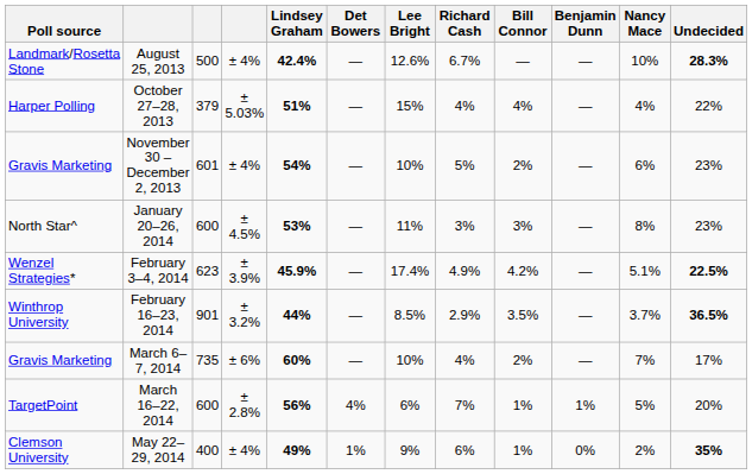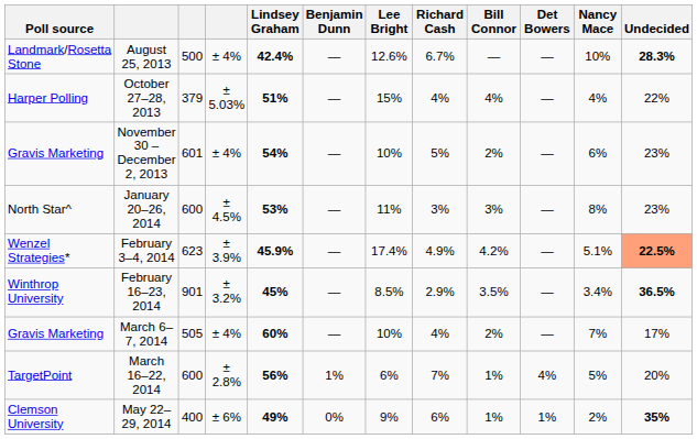 <table class="wikitable" style="text-align:center">
 <tr valign= bottom>
 <th>Poll source</th>
 <th></th>
 <th></th>
 <th></th>
 <th style="width:70px;">Lindsey<br>Graham</th>
-<th style="width:70px;">Det<br>Bowers</th>
+<th style="width:70px;">Benjamin<br>Dunn</th>
 <th style="width:70px;">Lee<br>Bright</th>
 <th style="width:70px;">Richard<br>Cash</th>
 <th style="width:70px;">Bill<br>Connor</th>
-<th style="width:70px;">Benjamin<br>Dunn</th>
+<th style="width:70px;">Det<br>Bowers</th>
 <th style="width:70px;">Nancy<br>Mace</th>
 <th>Undecided</th>
 </tr>
 <tr>
 <td align=left><a href='#'>Landmark</a>/<a href='#'>Rosetta Stone</a></td>
 <td>August 25, 2013</td>
 <td>500</td>
 <td>± 4%</td>
 <td><strong>42.4%</strong></td>
 <td>—</td>
 <td>12.6%</td>
 <td>6.7%</td>
 <td>—</td>
 <td>—</td>
 <td>10%</td>
 <td><strong>28.3%</strong></td>
 </tr>
 <tr>
 <td align=left><a href='#'>Harper Polling</a></td>
 <td>October 27–28, 2013</td>
 <td>379</td>
 <td>± 5.03%</td>
 <td><strong>51%</strong></td>
 <td>—</td>
 <td>15%</td>
 <td>4%</td>
 <td>4%</td>
 <td>—</td>
 <td>4%</td>
 <td>22%</td>
 </tr>
 <tr>
 <td align=left><a href='#'>Gravis Marketing</a></td>
 <td>November 30 – December 2, 2013</td>
 <td>601</td>
 <td>± 4%</td>
 <td><strong>54%</strong></td>
 <td>—</td>
 <td>10%</td>
 <td>5%</td>
 <td>2%</td>
 <td>—</td>
 <td>6%</td>
 <td>23%</td>
 </tr>
 <tr>
 <td align=left>North Star^</td>
 <td>January 20–26, 2014</td>
 <td>600</td>
 <td>± 4.5%</td>
 <td><strong>53%</strong></td>
 <td>—</td>
 <td>11%</td>
 <td>3%</td>
 <td>3%</td>
 <td>—</td>
 <td>8%</td>
 <td>23%</td>
 </tr>
 <tr>
 <td align=left><a href='#'>Wenzel Strategies</a>*</td>
 <td>February 3–4, 2014</td>
 <td>623</td>
 <td>± 3.9%</td>
 <td><strong>45.9%</strong></td>
 <td>—</td>
 <td>17.4%</td>
 <td>4.9%</td>
 <td>4.2%</td>
 <td>—</td>
 <td>5.1%</td>
-<td><strong>22.5%</strong></td>
+<td style="background: lightsalmon;"><strong>22.5%</strong></td>
 </tr>
 <tr>
 <td align=left><a href='#'>Winthrop University</a></td>
 <td>February 16–23, 2014</td>
 <td>901</td>
 <td>± 3.2%</td>
-<td><strong>44%</strong></td>
+<td><strong>45%</strong></td>
 <td>—</td>
 <td>8.5%</td>
 <td>2.9%</td>
 <td>3.5%</td>
 <td>—</td>
-<td>3.7%</td>
+<td>3.4%</td>
 <td><strong>36.5%</strong></td>
 </tr>
 <tr>
 <td align=left><a href='#'>Gravis Marketing</a></td>
 <td>March 6–7, 2014</td>
-<td>735</td>
-<td>± 6%</td>
+<td>505</td>
+<td>± 4%</td>
 <td><strong>60%</strong></td>
 <td>—</td>
 <td>10%</td>
 <td>4%</td>
 <td>2%</td>
 <td>—</td>
 <td>7%</td>
 <td>17%</td>
 </tr>
 <tr>
 <td align=left><a href='#'>TargetPoint</a></td>
 <td>March 16–22, 2014</td>
 <td>600</td>
 <td>± 2.8%</td>
 <td><strong>56%</strong></td>
-<td>4%</td>
+<td>1%</td>
 <td>6%</td>
 <td>7%</td>
 <td>1%</td>
-<td>1%</td>
+<td>4%</td>
 <td>5%</td>
 <td>20%</td>
 </tr>
 <tr>
 <td align=left><a href='#'>Clemson University</a></td>
 <td>May 22–29, 2014</td>
 <td>400</td>
-<td>± 4%</td>
+<td>± 6%</td>
 <td><strong>49%</strong></td>
-<td>1%</td>
+<td>0%</td>
 <td>9%</td>
 <td>6%</td>
 <td>1%</td>
-<td>0%</td>
+<td>1%</td>
 <td>2%</td>
 <td><strong>35%</strong></td>
 </tr>
 </table>
